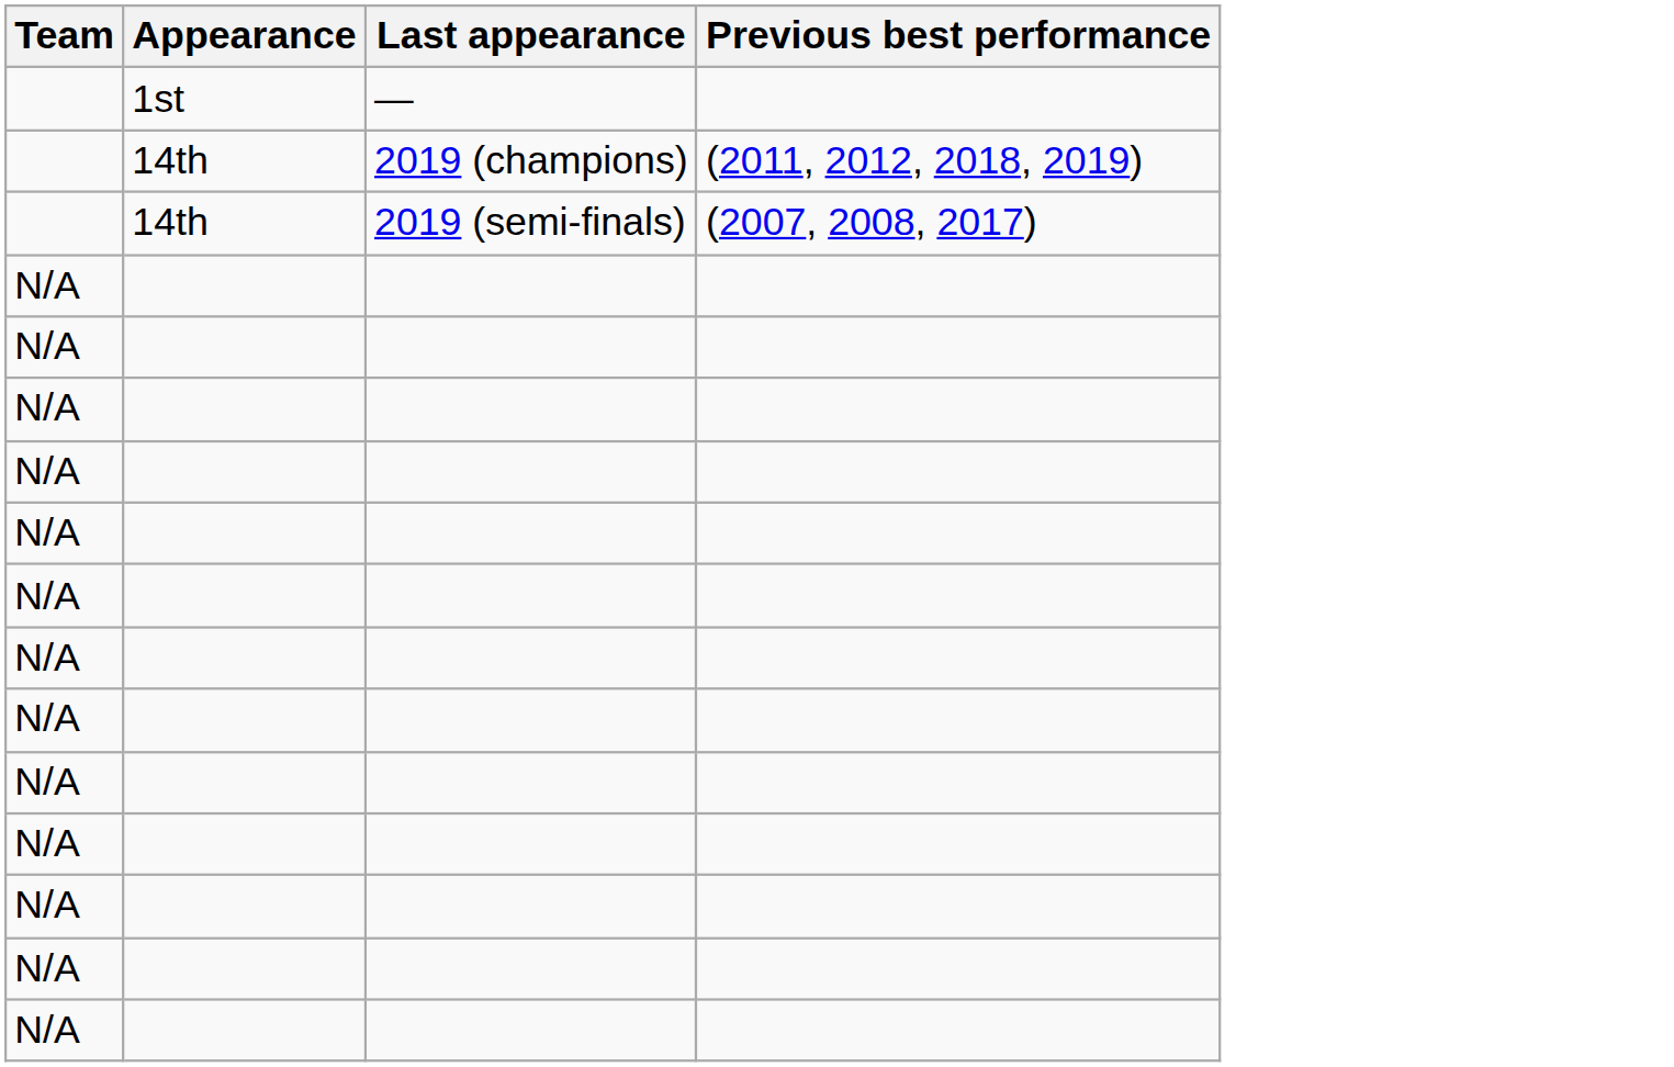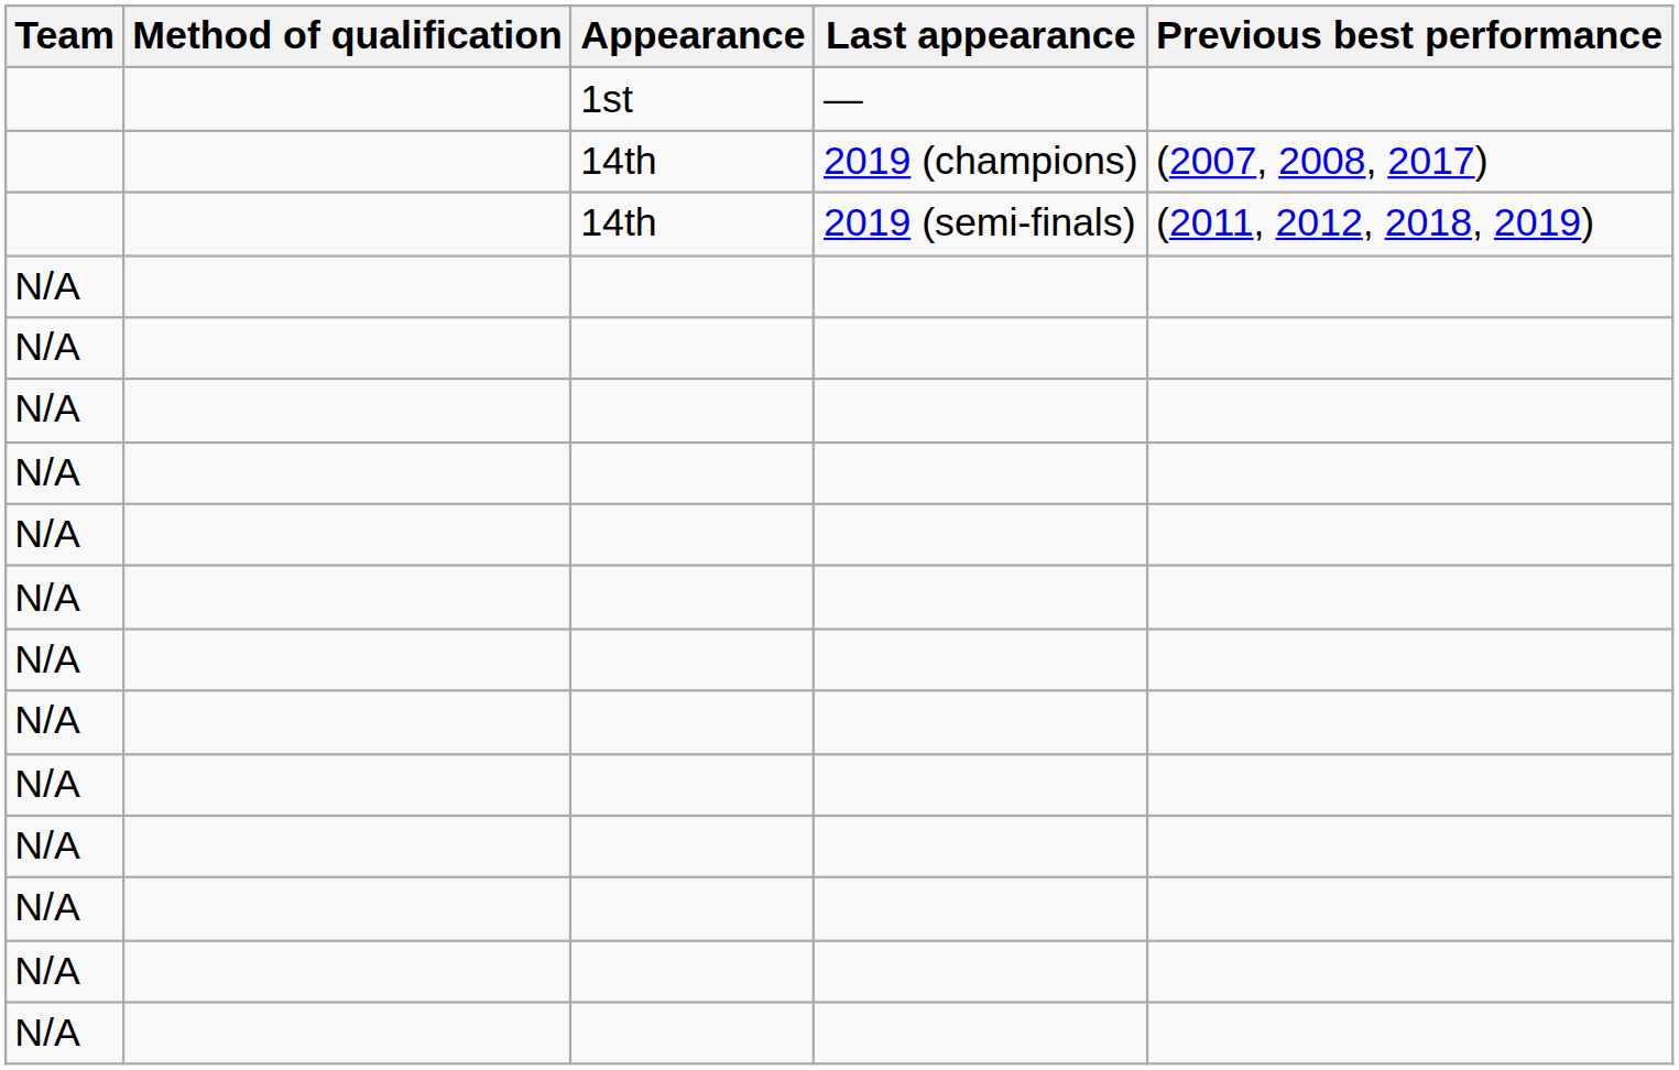 <table class="wikitable sortable">
 <tr>
 <th>Team</th>
+<th>Method of qualification</th>
 <th data-sort-type="number">Appearance</th>
 <th>Last appearance</th>
 <th>Previous best performance</th>
 </tr>
 <tr>
+<td></td>
 <td></td>
 <td>1st</td>
 <td>—</td>
 <td></td>
 </tr>
 <tr>
 <td></td>
+<td></td>
 <td>14th</td>
 <td><a href='#'>2019</a> (champions)</td>
+<td> (<a href='#'>2007</a>, <a href='#'>2008</a>, <a href='#'>2017</a>)</td>
+</tr>
+<tr>
+<td></td>
+<td></td>
+<td>14th</td>
+<td><a href='#'>2019</a> (semi-finals)</td>
 <td> (<a href='#'>2011</a>, <a href='#'>2012</a>, <a href='#'>2018</a>, <a href='#'>2019</a>)</td>
 </tr>
 <tr>
+<td>N/A</td>
 <td></td>
-<td>14th</td>
-<td><a href='#'>2019</a> (semi-finals)</td>
-<td> (<a href='#'>2007</a>, <a href='#'>2008</a>, <a href='#'>2017</a>)</td>
-</tr>
-<tr>
-<td>N/A</td>
 <td></td>
 <td></td>
 <td></td>
 </tr>
 <tr>
 <td>N/A</td>
 <td></td>
 <td></td>
 <td></td>
+<td></td>
 </tr>
 <tr>
 <td>N/A</td>
+<td></td>
 <td></td>
 <td></td>
 <td></td>
 </tr>
 <tr>
 <td>N/A</td>
 <td></td>
 <td></td>
 <td></td>
+<td></td>
 </tr>
 <tr>
 <td>N/A</td>
+<td></td>
 <td></td>
 <td></td>
 <td></td>
 </tr>
 <tr>
 <td>N/A</td>
 <td></td>
 <td></td>
 <td></td>
+<td></td>
 </tr>
 <tr>
 <td>N/A</td>
+<td></td>
 <td></td>
 <td></td>
 <td></td>
 </tr>
 <tr>
 <td>N/A</td>
 <td></td>
 <td></td>
 <td></td>
+<td></td>
 </tr>
 <tr>
 <td>N/A</td>
+<td></td>
 <td></td>
 <td></td>
 <td></td>
 </tr>
 <tr>
 <td>N/A</td>
 <td></td>
 <td></td>
 <td></td>
+<td></td>
 </tr>
 <tr>
 <td>N/A</td>
+<td></td>
 <td></td>
 <td></td>
 <td></td>
 </tr>
 <tr>
 <td>N/A</td>
 <td></td>
 <td></td>
 <td></td>
+<td></td>
 </tr>
 <tr>
 <td>N/A</td>
 <td></td>
 <td></td>
 <td></td>
+<td></td>
 </tr>
 </table>
